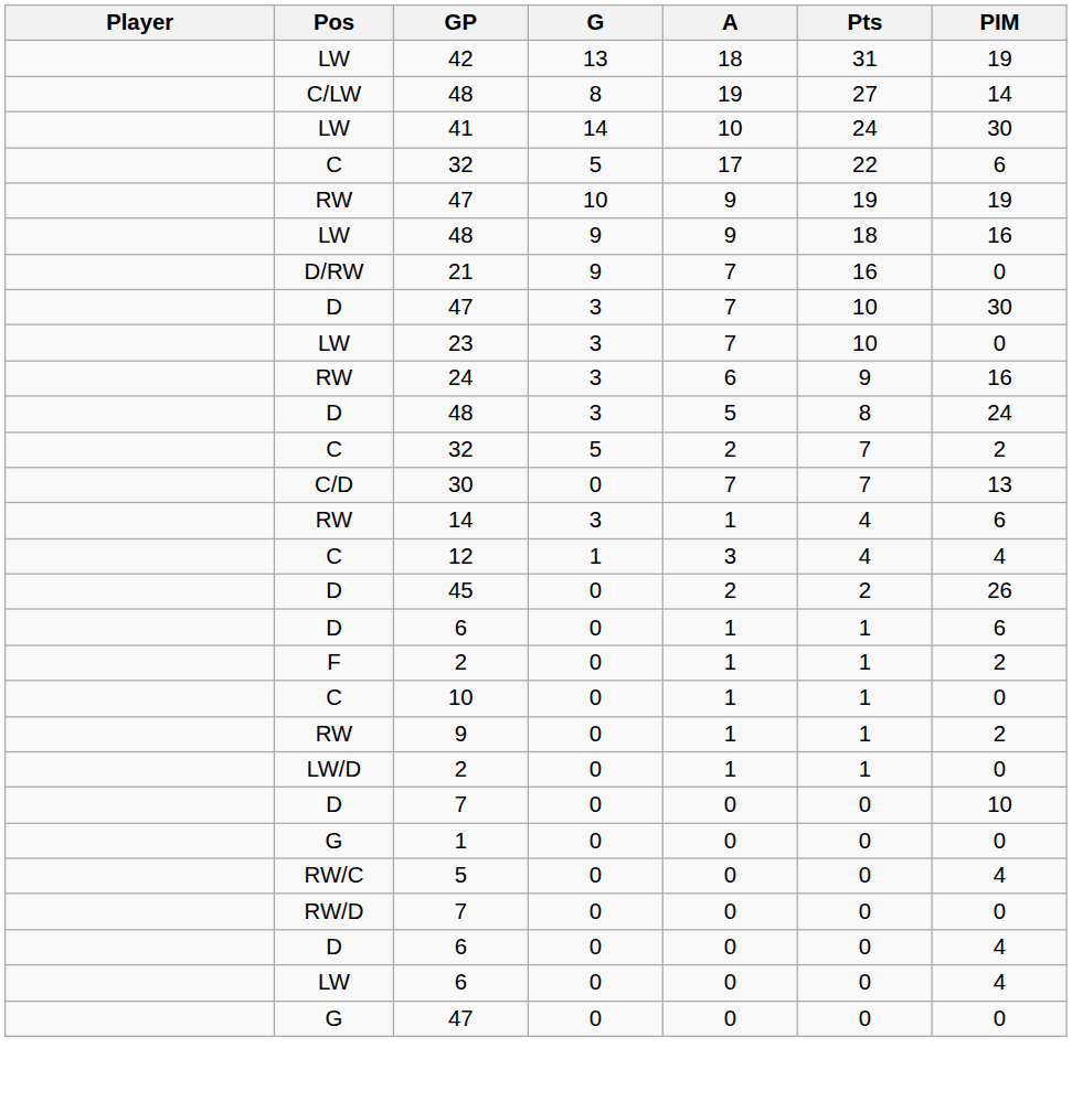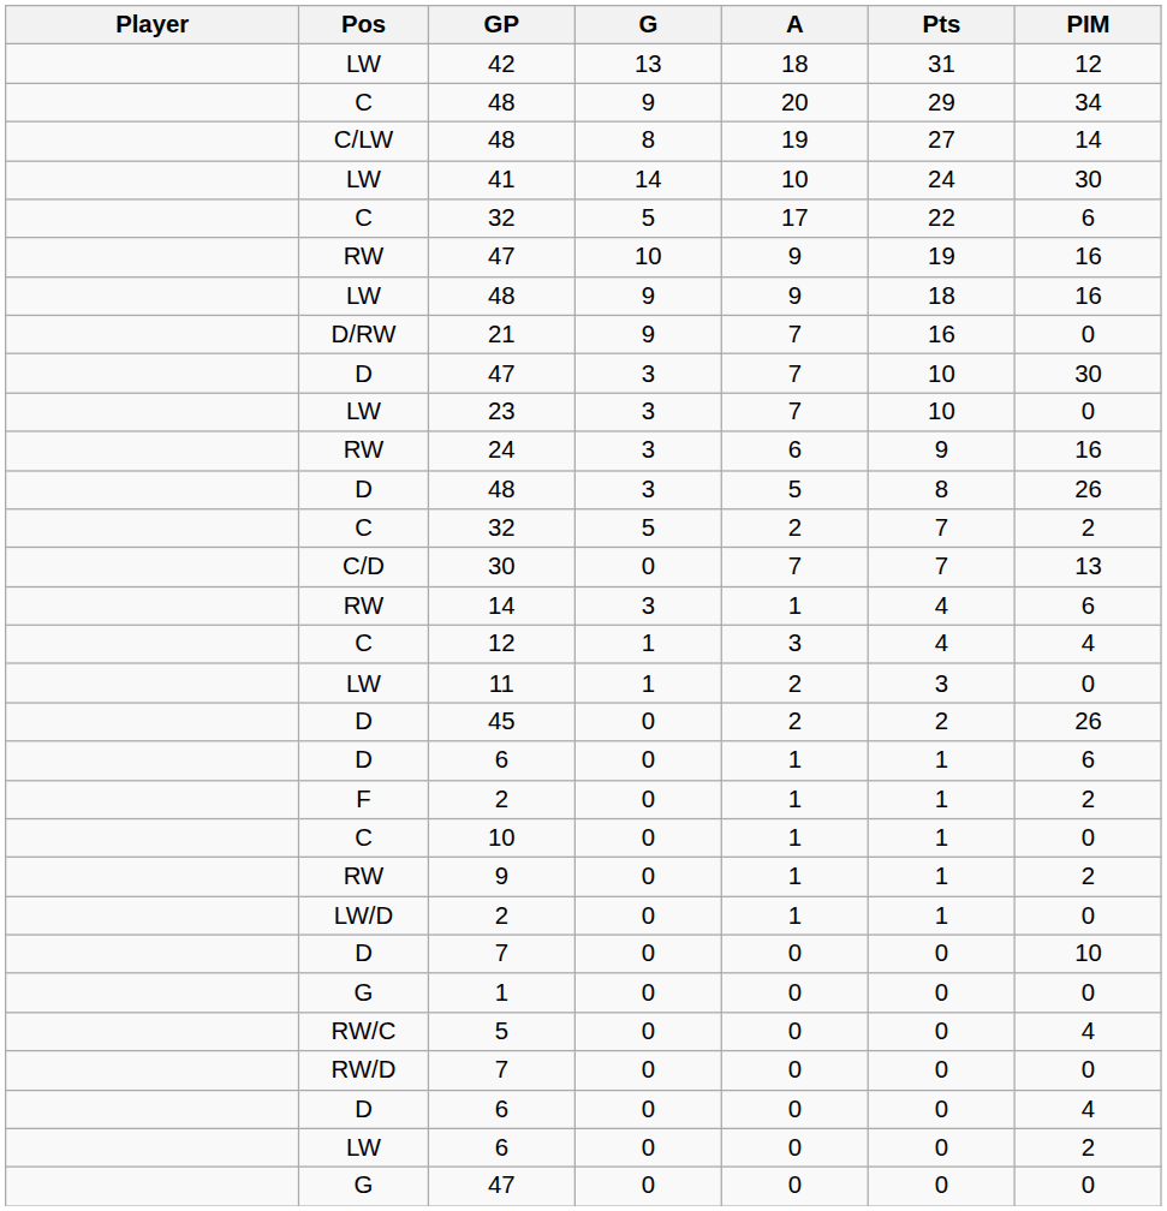 <table class="wikitable sortable" width="60%">
 <tr ALIGN="center">
 <th bgcolor="#DDDDFF" width="10%">Player</th>
 <th bgcolor="#DDDDFF" width="3%" title="Position">Pos</th>
 <th bgcolor="#DDDDFF" width="5%" title="Games played">GP</th>
 <th bgcolor="#DDDDFF" width="5%" title="Goals">G</th>
 <th bgcolor="#DDDDFF" width="5%" title="Assists">A</th>
 <th bgcolor="#DDDDFF" width="5%" title="Points">Pts</th>
 <th bgcolor="#DDDDFF" width="5%" title="Penalties in Minutes">PIM</th>
 </tr>
 <tr align="center">
 <td align="right"></td>
 <td>LW</td>
 <td>42</td>
 <td>13</td>
 <td>18</td>
 <td>31</td>
-<td>19</td>
+<td>12</td>
+</tr>
+<tr align="center">
+<td align="right"></td>
+<td>C</td>
+<td>48</td>
+<td>9</td>
+<td>20</td>
+<td>29</td>
+<td>34</td>
 </tr>
 <tr align="center">
 <td align="right"></td>
 <td>C/LW</td>
 <td>48</td>
 <td>8</td>
 <td>19</td>
 <td>27</td>
 <td>14</td>
 </tr>
 <tr align="center">
 <td align="right"></td>
 <td>LW</td>
 <td>41</td>
 <td>14</td>
 <td>10</td>
 <td>24</td>
 <td>30</td>
 </tr>
 <tr align="center">
 <td align="right"></td>
 <td>C</td>
 <td>32</td>
 <td>5</td>
 <td>17</td>
 <td>22</td>
 <td>6</td>
 </tr>
 <tr align="center">
 <td align="right"></td>
 <td>RW</td>
 <td>47</td>
 <td>10</td>
 <td>9</td>
 <td>19</td>
-<td>19</td>
+<td>16</td>
 </tr>
 <tr align="center">
 <td align="right"></td>
 <td>LW</td>
 <td>48</td>
 <td>9</td>
 <td>9</td>
 <td>18</td>
 <td>16</td>
 </tr>
 <tr align="center">
 <td align="right"></td>
 <td>D/RW</td>
 <td>21</td>
 <td>9</td>
 <td>7</td>
 <td>16</td>
 <td>0</td>
 </tr>
 <tr align="center">
 <td align="right"></td>
 <td>D</td>
 <td>47</td>
 <td>3</td>
 <td>7</td>
 <td>10</td>
 <td>30</td>
 </tr>
 <tr align="center">
 <td align="right"></td>
 <td>LW</td>
 <td>23</td>
 <td>3</td>
 <td>7</td>
 <td>10</td>
 <td>0</td>
 </tr>
 <tr align="center">
 <td align="right"></td>
 <td>RW</td>
 <td>24</td>
 <td>3</td>
 <td>6</td>
 <td>9</td>
 <td>16</td>
 </tr>
 <tr align="center">
 <td align="right"></td>
 <td>D</td>
 <td>48</td>
 <td>3</td>
 <td>5</td>
 <td>8</td>
-<td>24</td>
+<td>26</td>
 </tr>
 <tr align="center">
 <td align="right"></td>
 <td>C</td>
 <td>32</td>
 <td>5</td>
 <td>2</td>
 <td>7</td>
 <td>2</td>
 </tr>
 <tr align="center">
 <td align="right"></td>
 <td>C/D</td>
 <td>30</td>
 <td>0</td>
 <td>7</td>
 <td>7</td>
 <td>13</td>
 </tr>
 <tr align="center">
 <td align="right"></td>
 <td>RW</td>
 <td>14</td>
 <td>3</td>
 <td>1</td>
 <td>4</td>
 <td>6</td>
 </tr>
 <tr align="center">
 <td align="right"></td>
 <td>C</td>
 <td>12</td>
 <td>1</td>
 <td>3</td>
 <td>4</td>
 <td>4</td>
+</tr>
+<tr align="center">
+<td align="right"></td>
+<td>LW</td>
+<td>11</td>
+<td>1</td>
+<td>2</td>
+<td>3</td>
+<td>0</td>
 </tr>
 <tr align="center">
 <td align="right"></td>
 <td>D</td>
 <td>45</td>
 <td>0</td>
 <td>2</td>
 <td>2</td>
 <td>26</td>
 </tr>
 <tr align="center">
 <td align="right"></td>
 <td>D</td>
 <td>6</td>
 <td>0</td>
 <td>1</td>
 <td>1</td>
 <td>6</td>
 </tr>
 <tr align="center">
 <td align="right"></td>
 <td>F</td>
 <td>2</td>
 <td>0</td>
 <td>1</td>
 <td>1</td>
 <td>2</td>
 </tr>
 <tr align="center">
 <td align="right"></td>
 <td>C</td>
 <td>10</td>
 <td>0</td>
 <td>1</td>
 <td>1</td>
 <td>0</td>
 </tr>
 <tr align="center">
 <td align="right"></td>
 <td>RW</td>
 <td>9</td>
 <td>0</td>
 <td>1</td>
 <td>1</td>
 <td>2</td>
 </tr>
 <tr align="center">
 <td align="right"></td>
 <td>LW/D</td>
 <td>2</td>
 <td>0</td>
 <td>1</td>
 <td>1</td>
 <td>0</td>
 </tr>
 <tr align="center">
 <td align="right"></td>
 <td>D</td>
 <td>7</td>
 <td>0</td>
 <td>0</td>
 <td>0</td>
 <td>10</td>
 </tr>
 <tr align="center">
 <td align="right"></td>
 <td>G</td>
 <td>1</td>
 <td>0</td>
 <td>0</td>
 <td>0</td>
 <td>0</td>
 </tr>
 <tr align="center">
 <td align="right"></td>
 <td>RW/C</td>
 <td>5</td>
 <td>0</td>
 <td>0</td>
 <td>0</td>
 <td>4</td>
 </tr>
 <tr align="center">
 <td align="right"></td>
 <td>RW/D</td>
 <td>7</td>
 <td>0</td>
 <td>0</td>
 <td>0</td>
 <td>0</td>
 </tr>
 <tr align="center">
 <td align="right"></td>
 <td>D</td>
 <td>6</td>
 <td>0</td>
 <td>0</td>
 <td>0</td>
 <td>4</td>
 </tr>
 <tr align="center">
 <td align="right"></td>
 <td>LW</td>
 <td>6</td>
 <td>0</td>
 <td>0</td>
 <td>0</td>
-<td>4</td>
+<td>2</td>
 </tr>
 <tr align="center">
 <td align="right"></td>
 <td>G</td>
 <td>47</td>
 <td>0</td>
 <td>0</td>
 <td>0</td>
 <td>0</td>
 </tr>
 </table>
